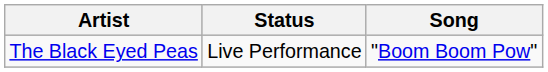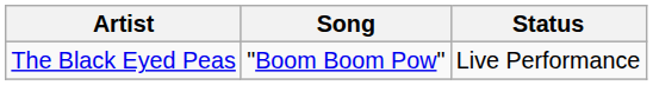 <table class="wikitable" style="font-size: 85%">
 <tr>
 <th>Artist</th>
+<th>Song</th>
 <th>Status</th>
-<th>Song</th>
 </tr>
 <tr>
 <td> <a href='#'>The Black Eyed Peas</a></td>
+<td>"<a href='#'>Boom Boom Pow</a>"</td>
 <td>Live Performance</td>
-<td>"<a href='#'>Boom Boom Pow</a>"</td>
 </tr>
 </table>
